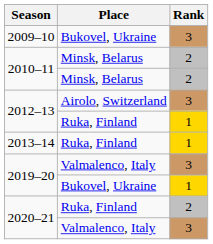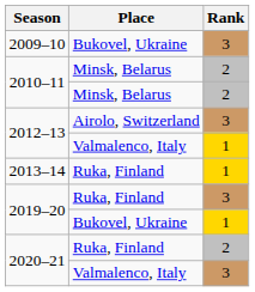 <table class="wikitable sortable" style="text-align:center;">
 <tr>
 <th>Season</th>
 <th>Place</th>
 <th>Rank</th>
 </tr>
 <tr>
 <td>2009–10</td>
 <td style="text-align:left;"> <a href='#'>Bukovel</a>, <a href='#'>Ukraine</a></td>
 <td bgcolor="cc9966">3</td>
 </tr>
 <tr>
 <td rowspan="2">2010–11</td>
 <td style="text-align:left;"> <a href='#'>Minsk</a>, <a href='#'>Belarus</a></td>
 <td bgcolor=silver>2</td>
 </tr>
 <tr>
 <td style="text-align:left;"> <a href='#'>Minsk</a>, <a href='#'>Belarus</a></td>
 <td bgcolor=silver>2</td>
 </tr>
 <tr>
 <td rowspan="2">2012–13</td>
 <td style="text-align:left;"> <a href='#'>Airolo</a>, <a href='#'>Switzerland</a></td>
 <td bgcolor="cc9966">3</td>
 </tr>
 <tr>
-<td style="text-align:left;"> <a href='#'>Ruka</a>, <a href='#'>Finland</a></td>
+<td style="text-align:left;"> <a href='#'>Valmalenco</a>, <a href='#'>Italy</a></td>
 <td bgcolor=gold>1</td>
 </tr>
 <tr>
 <td>2013–14</td>
 <td style="text-align:left;"> <a href='#'>Ruka</a>, <a href='#'>Finland</a></td>
 <td bgcolor=gold>1</td>
 </tr>
 <tr>
 <td rowspan="2">2019–20</td>
-<td style="text-align:left;"> <a href='#'>Valmalenco</a>, <a href='#'>Italy</a></td>
+<td style="text-align:left;"> <a href='#'>Ruka</a>, <a href='#'>Finland</a></td>
 <td bgcolor="cc9966">3</td>
 </tr>
 <tr>
 <td style="text-align:left;"> <a href='#'>Bukovel</a>, <a href='#'>Ukraine</a></td>
 <td bgcolor=gold>1</td>
 </tr>
 <tr>
 <td rowspan="2">2020–21</td>
 <td style="text-align:left;"> <a href='#'>Ruka</a>, <a href='#'>Finland</a></td>
 <td bgcolor=silver>2</td>
 </tr>
 <tr>
 <td style="text-align:left;"> <a href='#'>Valmalenco</a>, <a href='#'>Italy</a></td>
 <td bgcolor="cc9966">3</td>
 </tr>
 </table>
